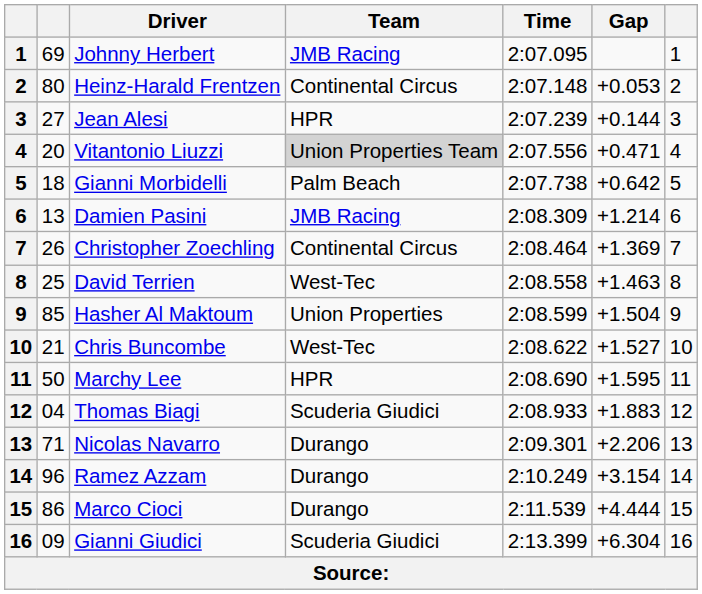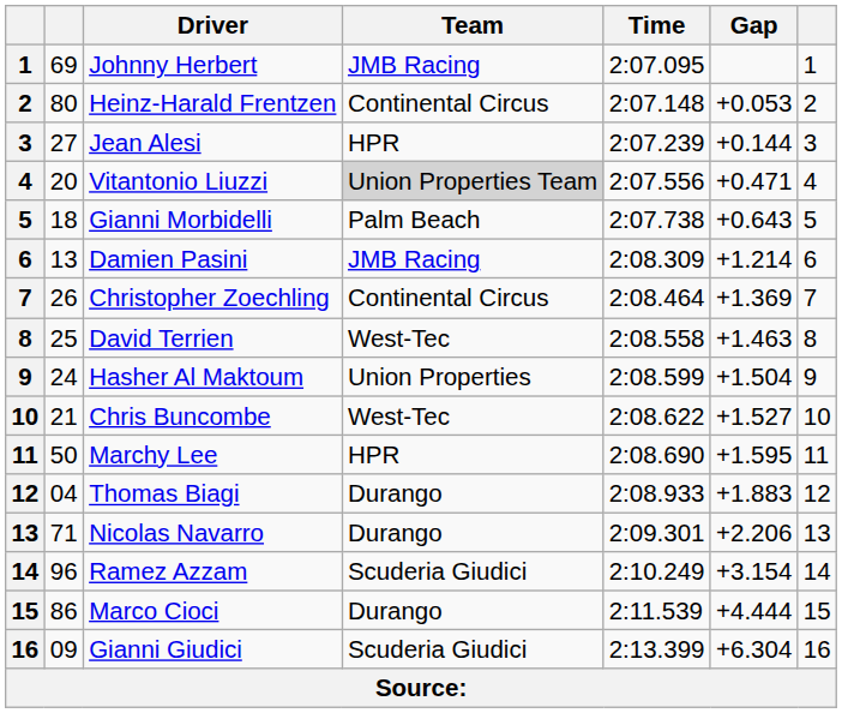 <table class="wikitable" style="font-size: 95%">
 <tr>
 <th></th>
 <th></th>
 <th>Driver</th>
 <th>Team</th>
 <th>Time</th>
 <th>Gap</th>
 <th></th>
 </tr>
 <tr>
 <th>1</th>
 <td>69</td>
 <td> <a href='#'>Johnny Herbert</a></td>
 <td><a href='#'>JMB Racing</a></td>
 <td>2:07.095</td>
 <td></td>
 <td>1</td>
 </tr>
 <tr>
 <th>2</th>
 <td>80</td>
 <td> <a href='#'>Heinz-Harald Frentzen</a></td>
 <td>Continental Circus</td>
 <td>2:07.148</td>
 <td>+0.053</td>
 <td>2</td>
 </tr>
 <tr>
 <th>3</th>
 <td>27</td>
 <td> <a href='#'>Jean Alesi</a></td>
 <td>HPR</td>
 <td>2:07.239</td>
 <td>+0.144</td>
 <td>3</td>
 </tr>
 <tr>
 <th>4</th>
 <td>20</td>
 <td> <a href='#'>Vitantonio Liuzzi</a></td>
 <td style="background: lightgrey;">Union Properties Team</td>
 <td>2:07.556</td>
 <td>+0.471</td>
 <td>4</td>
 </tr>
 <tr>
 <th>5</th>
 <td>18</td>
 <td> <a href='#'>Gianni Morbidelli</a></td>
 <td>Palm Beach</td>
 <td>2:07.738</td>
-<td>+0.642</td>
+<td>+0.643</td>
 <td>5</td>
 </tr>
 <tr>
 <th>6</th>
 <td>13</td>
 <td> <a href='#'>Damien Pasini</a></td>
 <td><a href='#'>JMB Racing</a></td>
 <td>2:08.309</td>
 <td>+1.214</td>
 <td>6</td>
 </tr>
 <tr>
 <th>7</th>
 <td>26</td>
 <td> <a href='#'>Christopher Zoechling</a></td>
 <td>Continental Circus</td>
 <td>2:08.464</td>
 <td>+1.369</td>
 <td>7</td>
 </tr>
 <tr>
 <th>8</th>
 <td>25</td>
 <td> <a href='#'>David Terrien</a></td>
 <td>West-Tec</td>
 <td>2:08.558</td>
 <td>+1.463</td>
 <td>8</td>
 </tr>
 <tr>
 <th>9</th>
-<td>85</td>
+<td>24</td>
 <td> <a href='#'>Hasher Al Maktoum</a></td>
 <td>Union Properties</td>
 <td>2:08.599</td>
 <td>+1.504</td>
 <td>9</td>
 </tr>
 <tr>
 <th>10</th>
 <td>21</td>
 <td> <a href='#'>Chris Buncombe</a></td>
 <td>West-Tec</td>
 <td>2:08.622</td>
 <td>+1.527</td>
 <td>10</td>
 </tr>
 <tr>
 <th>11</th>
 <td>50</td>
 <td> <a href='#'>Marchy Lee</a></td>
 <td>HPR</td>
 <td>2:08.690</td>
 <td>+1.595</td>
 <td>11</td>
 </tr>
 <tr>
 <th>12</th>
 <td>04</td>
 <td> <a href='#'>Thomas Biagi</a></td>
-<td>Scuderia Giudici</td>
+<td>Durango</td>
 <td>2:08.933</td>
 <td>+1.883</td>
 <td>12</td>
 </tr>
 <tr>
 <th>13</th>
 <td>71</td>
 <td> <a href='#'>Nicolas Navarro</a></td>
 <td>Durango</td>
 <td>2:09.301</td>
 <td>+2.206</td>
 <td>13</td>
 </tr>
 <tr>
 <th>14</th>
 <td>96</td>
 <td> <a href='#'>Ramez Azzam</a></td>
-<td>Durango</td>
+<td>Scuderia Giudici</td>
 <td>2:10.249</td>
 <td>+3.154</td>
 <td>14</td>
 </tr>
 <tr>
 <th>15</th>
 <td>86</td>
 <td> <a href='#'>Marco Cioci</a></td>
 <td>Durango</td>
 <td>2:11.539</td>
 <td>+4.444</td>
 <td>15</td>
 </tr>
 <tr>
 <th>16</th>
 <td>09</td>
 <td> <a href='#'>Gianni Giudici</a></td>
 <td>Scuderia Giudici</td>
 <td>2:13.399</td>
 <td>+6.304</td>
 <td>16</td>
 </tr>
 <tr>
 <th colspan="7">Source:</th>
 </tr>
 </table>
